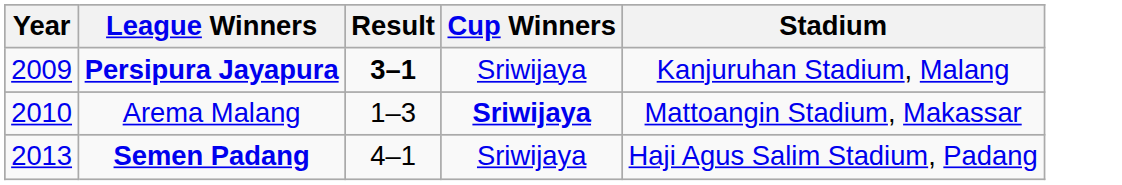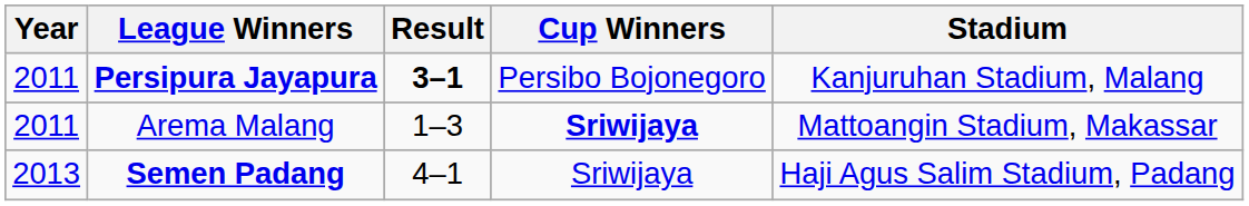 <table class="wikitable" style="text-align:center;">
 <tr>
 <th>Year</th>
 <th><a href='#'>League</a> Winners</th>
 <th>Result</th>
 <th><a href='#'>Cup</a> Winners</th>
 <th>Stadium</th>
 </tr>
 <tr>
-<td><a href='#'>2009</a></td>
+<td><a href='#'>2011</a></td>
 <td><strong><a href='#'>Persipura Jayapura</a></strong></td>
 <td><strong>3–1</strong></td>
-<td><a href='#'>Sriwijaya</a></td>
+<td><a href='#'>Persibo Bojonegoro</a></td>
 <td><a href='#'>Kanjuruhan Stadium</a>, <a href='#'>Malang</a></td>
 </tr>
 <tr>
-<td><a href='#'>2010</a></td>
+<td><a href='#'>2011</a></td>
 <td><a href='#'>Arema Malang</a></td>
 <td>1–3</td>
 <td><strong><a href='#'>Sriwijaya</a></strong></td>
 <td><a href='#'>Mattoangin Stadium</a>, <a href='#'>Makassar</a></td>
 </tr>
 <tr>
 <td><a href='#'>2013</a></td>
 <td><strong><a href='#'>Semen Padang</a></strong></td>
 <td>4–1</td>
 <td><a href='#'>Sriwijaya</a></td>
 <td><a href='#'>Haji Agus Salim Stadium</a>, <a href='#'>Padang</a></td>
 </tr>
 </table>
